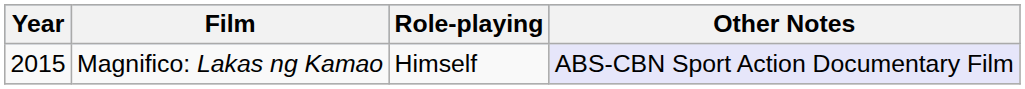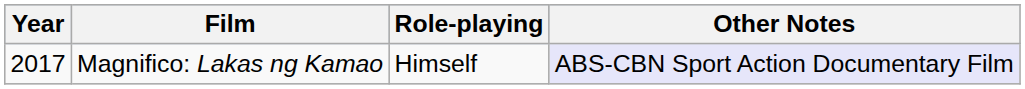 <table class="wikitable">
 <tr style="background:#b0c4de; text-align:center;">
 <th>Year</th>
 <th>Film</th>
 <th>Role-playing</th>
 <th>Other Notes</th>
 </tr>
 <tr>
-<td>2015</td>
+<td>2017</td>
 <td>Magnifico: <em>Lakas ng Kamao</td>
 <td>Himself</td>
 <td style="background: lavender;">ABS-CBN Sport Action Documentary Film</td>
 </tr>
 </table>
